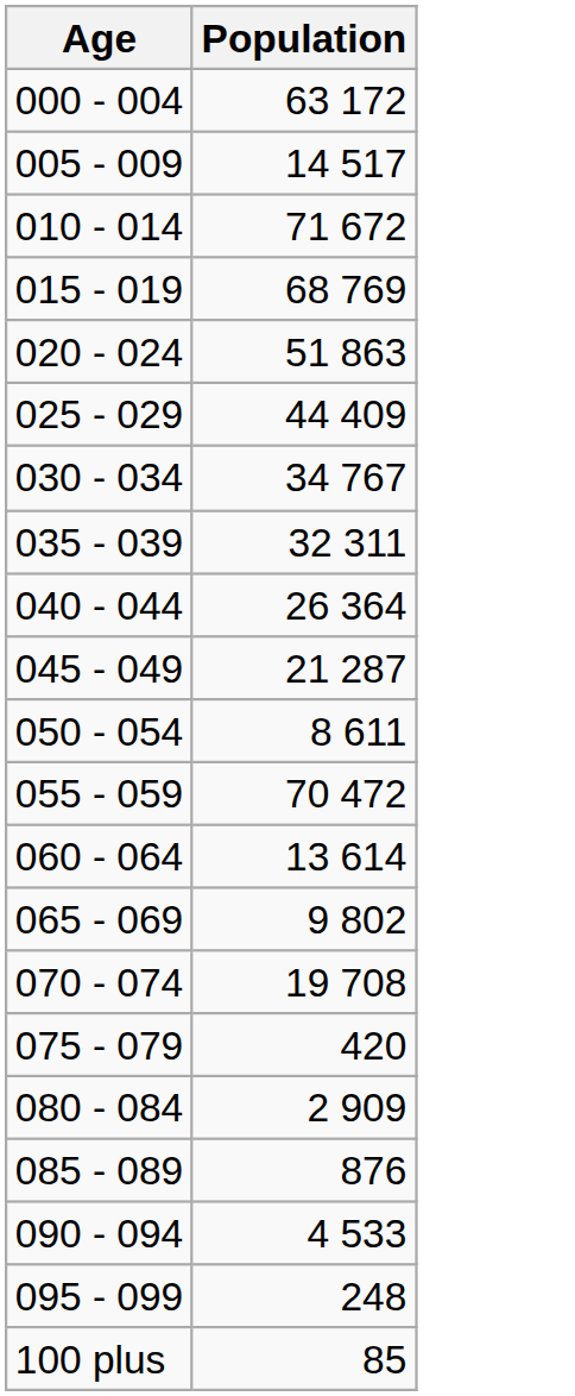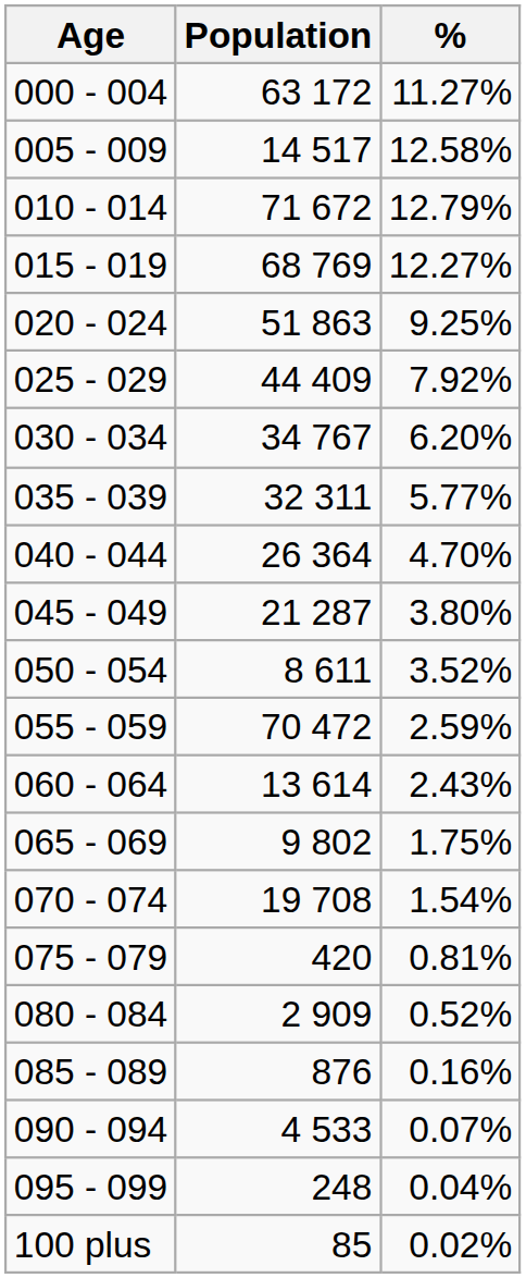 <table class="wikitable" style="font-size: 95%; text-align: right">
 <tr>
 <th>Age</th>
 <th>Population</th>
+<th>%</th>
 </tr>
 <tr>
 <td align=left>000 - 004</td>
 <td>63 172</td>
+<td>11.27%</td>
 </tr>
 <tr>
 <td align=left>005 - 009</td>
 <td>14 517</td>
+<td>12.58%</td>
 </tr>
 <tr>
 <td align=left>010 - 014</td>
 <td>71 672</td>
+<td>12.79%</td>
 </tr>
 <tr>
 <td align=left>015 - 019</td>
 <td>68 769</td>
+<td>12.27%</td>
 </tr>
 <tr>
 <td align=left>020 - 024</td>
 <td>51 863</td>
+<td>9.25%</td>
 </tr>
 <tr>
 <td align=left>025 - 029</td>
 <td>44 409</td>
+<td>7.92%</td>
 </tr>
 <tr>
 <td align=left>030 - 034</td>
 <td>34 767</td>
+<td>6.20%</td>
 </tr>
 <tr>
 <td align=left>035 - 039</td>
 <td>32 311</td>
+<td>5.77%</td>
 </tr>
 <tr>
 <td align=left>040 - 044</td>
 <td>26 364</td>
+<td>4.70%</td>
 </tr>
 <tr>
 <td align=left>045 - 049</td>
 <td>21 287</td>
+<td>3.80%</td>
 </tr>
 <tr>
 <td align=left>050 - 054</td>
 <td>8 611</td>
+<td>3.52%</td>
 </tr>
 <tr>
 <td align=left>055 - 059</td>
 <td>70 472</td>
+<td>2.59%</td>
 </tr>
 <tr>
 <td align=left>060 - 064</td>
 <td>13 614</td>
+<td>2.43%</td>
 </tr>
 <tr>
 <td align=left>065 - 069</td>
 <td>9 802</td>
+<td>1.75%</td>
 </tr>
 <tr>
 <td align=left>070 - 074</td>
 <td>19 708</td>
+<td>1.54%</td>
 </tr>
 <tr>
 <td align=left>075 - 079</td>
 <td>420</td>
+<td>0.81%</td>
 </tr>
 <tr>
 <td align=left>080 - 084</td>
 <td>2 909</td>
+<td>0.52%</td>
 </tr>
 <tr>
 <td align=left>085 - 089</td>
 <td>876</td>
+<td>0.16%</td>
 </tr>
 <tr>
 <td align=left>090 - 094</td>
 <td>4 533</td>
+<td>0.07%</td>
 </tr>
 <tr>
 <td align=left>095 - 099</td>
 <td>248</td>
+<td>0.04%</td>
 </tr>
 <tr>
 <td align=left>100 plus</td>
 <td>85</td>
+<td>0.02%</td>
 </tr>
 </table>
